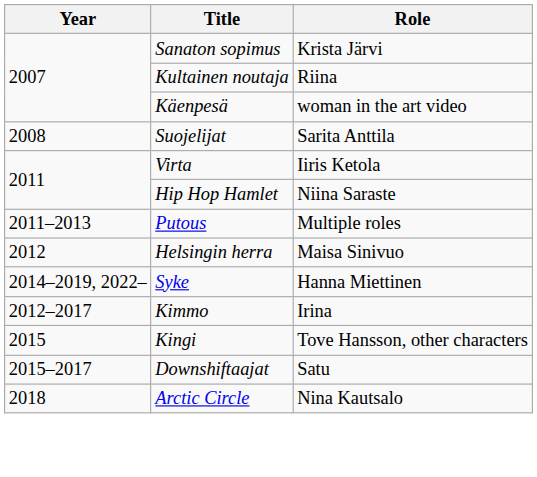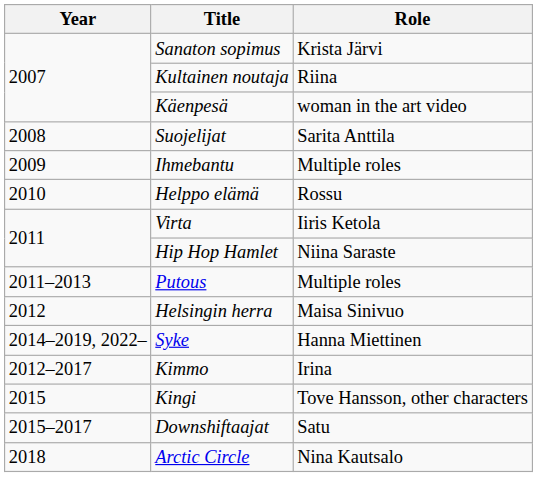 <table class="wikitable">
 <tr>
 <th>Year</th>
 <th>Title</th>
 <th>Role</th>
 </tr>
 <tr>
 <td rowspan="3">2007</td>
 <td><em>Sanaton sopimus</em></td>
 <td>Krista Järvi</td>
 </tr>
 <tr>
 <td><em>Kultainen noutaja</em></td>
 <td>Riina</td>
 </tr>
 <tr>
 <td><em>Käenpesä</em></td>
 <td>woman in the art video</td>
 </tr>
 <tr>
 <td>2008</td>
 <td><em>Suojelijat</em></td>
 <td>Sarita Anttila</td>
+</tr>
+<tr>
+<td>2009</td>
+<td><em>Ihmebantu</em></td>
+<td>Multiple roles</td>
+</tr>
+<tr>
+<td>2010</td>
+<td><em>Helppo elämä</em></td>
+<td>Rossu</td>
 </tr>
 <tr>
 <td rowspan="2">2011</td>
 <td><em>Virta</em></td>
 <td>Iiris Ketola</td>
 </tr>
 <tr>
 <td><em>Hip Hop Hamlet</em></td>
 <td>Niina Saraste</td>
 </tr>
 <tr>
 <td>2011–2013</td>
 <td><em><a href='#'>Putous</a></em></td>
 <td>Multiple roles</td>
 </tr>
 <tr>
 <td>2012</td>
 <td><em>Helsingin herra</em></td>
 <td>Maisa Sinivuo</td>
 </tr>
 <tr>
 <td>2014–2019, 2022–</td>
 <td><em><a href='#'>Syke</a></em></td>
 <td>Hanna Miettinen</td>
 </tr>
 <tr>
 <td>2012–2017</td>
 <td><em>Kimmo</em></td>
 <td>Irina</td>
 </tr>
 <tr>
 <td>2015</td>
 <td><em>Kingi</em></td>
 <td>Tove Hansson, other characters</td>
 </tr>
 <tr>
 <td>2015–2017</td>
 <td><em>Downshiftaajat</em></td>
 <td>Satu</td>
 </tr>
 <tr>
 <td>2018</td>
 <td><a href='#'><em>Arctic Circle</em></a></td>
 <td>Nina Kautsalo</td>
 </tr>
 </table>
